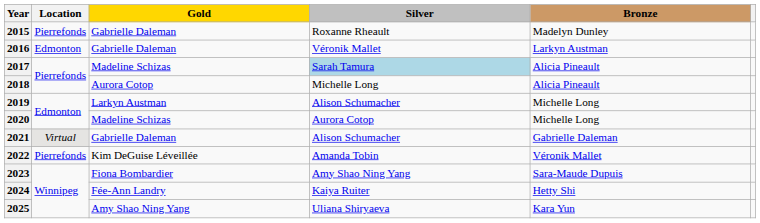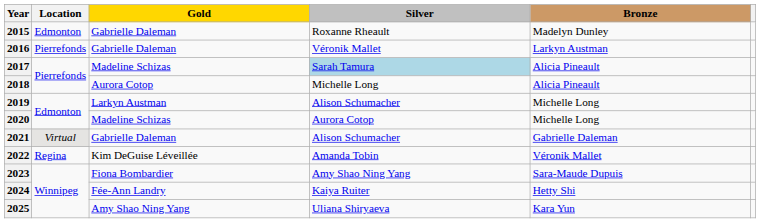 <table class="wikitable unsortable" style="text-align:left; width:85%">
 <tr>
 <th scope="col" style="text-align:center">Year</th>
 <th scope="col" style="text-align:center">Location</th>
 <td scope="col" style="text-align:center; width:30%; background:gold"><strong>Gold</strong></td>
 <td scope="col" style="text-align:center; width:30%; background:silver"><strong>Silver</strong></td>
 <td scope="col" style="text-align:center; width:30%; background:#c96"><strong>Bronze</strong></td>
 <th scope="col" style="text-align:center"></th>
 </tr>
 <tr>
 <th scope="row" style="text-align:left">2015</th>
-<td><a href='#'>Pierrefonds</a></td>
+<td><a href='#'>Edmonton</a></td>
 <td><a href='#'>Gabrielle Daleman</a></td>
 <td>Roxanne Rheault</td>
 <td>Madelyn Dunley</td>
 <td></td>
 </tr>
 <tr>
 <th scope="row" style="text-align:left">2016</th>
-<td><a href='#'>Edmonton</a></td>
+<td><a href='#'>Pierrefonds</a></td>
 <td><a href='#'>Gabrielle Daleman</a></td>
 <td><a href='#'>Véronik Mallet</a></td>
 <td><a href='#'>Larkyn Austman</a></td>
 <td></td>
 </tr>
 <tr>
 <th scope="row" style="text-align:left">2017</th>
 <td rowspan="2"><a href='#'>Pierrefonds</a></td>
 <td><a href='#'>Madeline Schizas</a></td>
 <td style="background: lightblue;"><a href='#'>Sarah Tamura</a></td>
 <td><a href='#'>Alicia Pineault</a></td>
 <td></td>
 </tr>
 <tr>
 <th scope="row" style="text-align:left">2018</th>
 <td><a href='#'>Aurora Cotop</a></td>
 <td>Michelle Long</td>
 <td><a href='#'>Alicia Pineault</a></td>
 <td></td>
 </tr>
 <tr>
 <th scope="row" style="text-align:left">2019</th>
 <td rowspan="2"><a href='#'>Edmonton</a></td>
 <td><a href='#'>Larkyn Austman</a></td>
 <td><a href='#'>Alison Schumacher</a></td>
 <td>Michelle Long</td>
 <td></td>
 </tr>
 <tr>
 <th scope="row" style="text-align:left">2020</th>
 <td><a href='#'>Madeline Schizas</a></td>
 <td><a href='#'>Aurora Cotop</a></td>
 <td>Michelle Long</td>
 <td></td>
 </tr>
 <tr>
 <th scope="row" style="text-align:left">2021</th>
 <td align="center" bgcolor="e5e4e2"><em>Virtual</em></td>
 <td><a href='#'>Gabrielle Daleman</a></td>
 <td><a href='#'>Alison Schumacher</a></td>
 <td><a href='#'>Gabrielle Daleman</a></td>
 <td></td>
 </tr>
 <tr>
 <th scope="row" style="text-align:left">2022</th>
-<td><a href='#'>Pierrefonds</a></td>
+<td><a href='#'>Regina</a></td>
 <td>Kim DeGuise Léveillée</td>
 <td><a href='#'>Amanda Tobin</a></td>
 <td><a href='#'>Véronik Mallet</a></td>
 <td></td>
 </tr>
 <tr>
 <th scope="row" style="text-align:left">2023</th>
 <td rowspan="3"><a href='#'>Winnipeg</a></td>
 <td><a href='#'>Fiona Bombardier</a></td>
 <td><a href='#'>Amy Shao Ning Yang</a></td>
 <td><a href='#'>Sara-Maude Dupuis</a></td>
 <td></td>
 </tr>
 <tr>
 <th scope="row" style="text-align:left">2024</th>
 <td><a href='#'>Fée-Ann Landry</a></td>
 <td><a href='#'>Kaiya Ruiter</a></td>
 <td><a href='#'>Hetty Shi</a></td>
 <td></td>
 </tr>
 <tr>
 <th scope="row" style="text-align:left">2025</th>
 <td><a href='#'>Amy Shao Ning Yang</a></td>
 <td><a href='#'>Uliana Shiryaeva</a></td>
 <td><a href='#'>Kara Yun</a></td>
 <td></td>
 </tr>
 </table>
